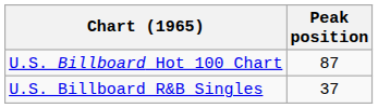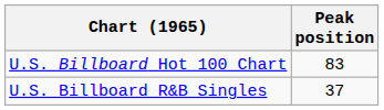 <table class="wikitable">
 <tr>
 <th align="left">Chart (1965)</th>
 <th style="text-align:center;">Peak<br>position</th>
 </tr>
 <tr>
 <td align="left"><a href='#'>U.S. <em>Billboard</em> Hot 100 Chart</a></td>
-<td style="text-align:center;">87</td>
+<td style="text-align:center;">83</td>
 </tr>
 <tr>
 <td align="left"><a href='#'>U.S. Billboard R&B Singles</a></td>
 <td style="text-align:center;">37</td>
 </tr>
 </table>
